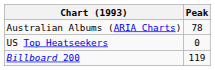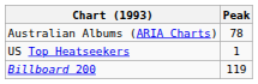 <table class="wikitable">
 <tr>
 <th>Chart (1993)</th>
 <th>Peak</th>
 </tr>
 <tr>
 <td>Australian Albums (<a href='#'>ARIA Charts</a>)</td>
 <td style="text-align:center;">78</td>
 </tr>
 <tr>
 <td>US <a href='#'>Top Heatseekers</a></td>
-<td style="text-align:center;">0</td>
+<td style="text-align:center;">1</td>
 </tr>
 <tr>
 <td><a href='#'><em>Billboard</em> 200</a></td>
 <td style="text-align:center;">119</td>
 </tr>
 </table>
